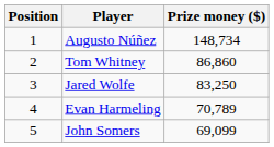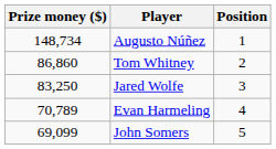 <table class=wikitable>
 <tr>
+<th>Prize money ($)</th>
+<th>Player</th>
 <th>Position</th>
-<th>Player</th>
-<th>Prize money ($)</th>
 </tr>
 <tr>
+<td align=center>148,734</td>
+<td> <a href='#'>Augusto Núñez</a></td>
 <td align=center>1</td>
-<td> <a href='#'>Augusto Núñez</a></td>
-<td align=center>148,734</td>
 </tr>
 <tr>
+<td align=center>86,860</td>
+<td> <a href='#'>Tom Whitney</a></td>
 <td align=center>2</td>
-<td> <a href='#'>Tom Whitney</a></td>
-<td align=center>86,860</td>
 </tr>
 <tr>
+<td align=center>83,250</td>
+<td> <a href='#'>Jared Wolfe</a></td>
 <td align=center>3</td>
-<td> <a href='#'>Jared Wolfe</a></td>
-<td align=center>83,250</td>
 </tr>
 <tr>
+<td align=center>70,789</td>
+<td> <a href='#'>Evan Harmeling</a></td>
 <td align=center>4</td>
-<td> <a href='#'>Evan Harmeling</a></td>
-<td align=center>70,789</td>
 </tr>
 <tr>
+<td align=center>69,099</td>
+<td> <a href='#'>John Somers</a></td>
 <td align=center>5</td>
-<td> <a href='#'>John Somers</a></td>
-<td align=center>69,099</td>
 </tr>
 </table>
